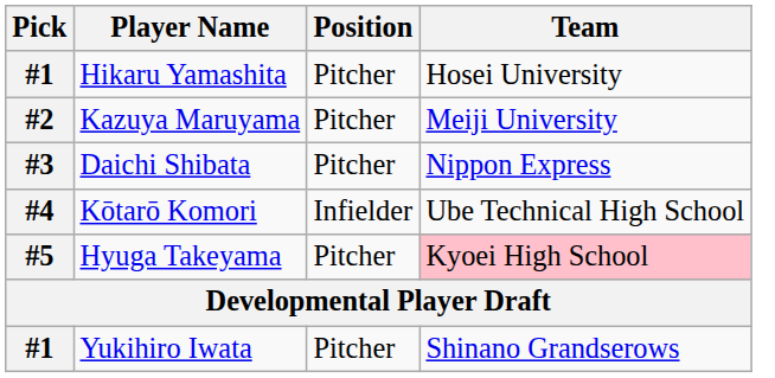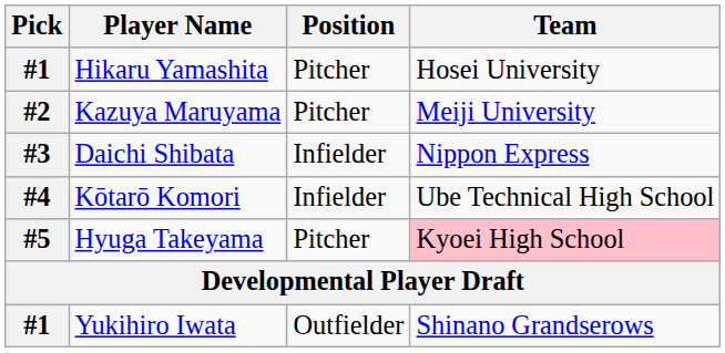 <table class="wikitable">
 <tr>
 <th>Pick</th>
 <th>Player Name</th>
 <th>Position</th>
 <th>Team</th>
 </tr>
 <tr>
 <th>#1</th>
 <td><a href='#'>Hikaru Yamashita</a></td>
 <td>Pitcher</td>
 <td>Hosei University</td>
 </tr>
 <tr>
 <th>#2</th>
 <td><a href='#'>Kazuya Maruyama</a></td>
 <td>Pitcher</td>
 <td><a href='#'>Meiji University</a></td>
 </tr>
 <tr>
 <th>#3</th>
 <td><a href='#'>Daichi Shibata</a></td>
-<td>Pitcher</td>
+<td>Infielder</td>
 <td><a href='#'>Nippon Express</a></td>
 </tr>
 <tr>
 <th>#4</th>
 <td><a href='#'>Kōtarō Komori</a></td>
 <td>Infielder</td>
 <td>Ube Technical High School</td>
 </tr>
 <tr>
 <th>#5</th>
 <td><a href='#'>Hyuga Takeyama</a></td>
 <td>Pitcher</td>
 <td style="background: pink;">Kyoei High School</td>
 </tr>
 <tr>
 <th colspan="5">Developmental Player Draft</th>
 </tr>
 <tr>
 <th>#1</th>
 <td><a href='#'>Yukihiro Iwata</a></td>
-<td>Pitcher</td>
+<td>Outfielder</td>
 <td><a href='#'>Shinano Grandserows</a></td>
 </tr>
 </table>
